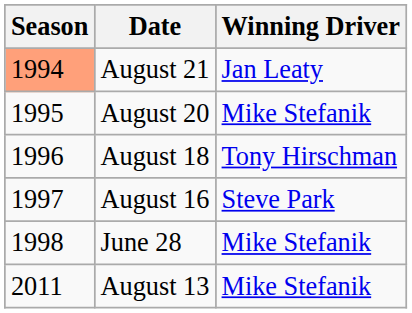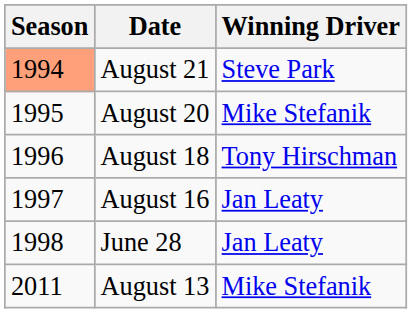 <table class="wikitable" style="font-size: 95%;">
 <tr>
 <th>Season</th>
 <th>Date</th>
 <th>Winning Driver</th>
 </tr>
 <tr>
 <td style="background: lightsalmon;">1994</td>
 <td>August 21</td>
-<td> <a href='#'>Jan Leaty</a></td>
+<td> <a href='#'>Steve Park</a></td>
 </tr>
 <tr>
 <td>1995</td>
 <td>August 20</td>
 <td> <a href='#'>Mike Stefanik</a></td>
 </tr>
 <tr>
 <td>1996</td>
 <td>August 18</td>
 <td> <a href='#'>Tony Hirschman</a></td>
 </tr>
 <tr>
 <td>1997</td>
 <td>August 16</td>
-<td> <a href='#'>Steve Park</a></td>
+<td> <a href='#'>Jan Leaty</a></td>
 </tr>
 <tr>
 <td>1998</td>
 <td>June 28</td>
-<td> <a href='#'>Mike Stefanik</a></td>
+<td> <a href='#'>Jan Leaty</a></td>
 </tr>
 <tr>
 <td>2011</td>
 <td>August 13</td>
 <td> <a href='#'>Mike Stefanik</a></td>
 </tr>
 </table>
